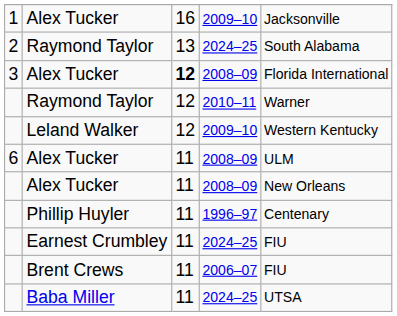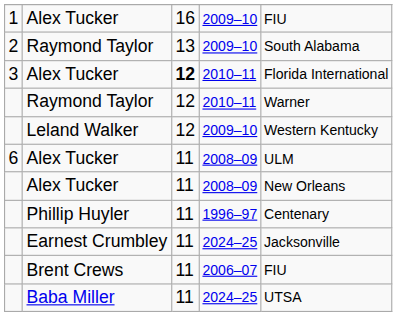 <table class="wikitable">
 <tr>
 </tr>
 <tr>
 <td>1</td>
 <td>Alex Tucker</td>
 <td>16</td>
 <td style="font-size:80%;"><a href='#'>2009–10</a></td>
-<td style="font-size:80%;">Jacksonville</td>
+<td style="font-size:80%;">FIU</td>
 </tr>
 <tr>
 <td>2</td>
 <td>Raymond Taylor</td>
 <td>13</td>
-<td style="font-size:80%;"><a href='#'>2024–25</a></td>
+<td style="font-size:80%;"><a href='#'>2009–10</a></td>
 <td style="font-size:80%;">South Alabama</td>
 </tr>
 <tr>
 <td>3</td>
 <td>Alex Tucker</td>
 <td><strong>12</strong></td>
-<td style="font-size:80%;"><a href='#'>2008–09</a></td>
+<td style="font-size:80%;"><a href='#'>2010–11</a></td>
 <td style="font-size:80%;">Florida International</td>
 </tr>
 <tr>
 <td></td>
 <td>Raymond Taylor</td>
 <td>12</td>
 <td style="font-size:80%;"><a href='#'>2010–11</a></td>
 <td style="font-size:80%;">Warner</td>
 </tr>
 <tr>
 <td></td>
 <td>Leland Walker</td>
 <td>12</td>
 <td style="font-size:80%;"><a href='#'>2009–10</a></td>
 <td style="font-size:80%;">Western Kentucky</td>
 </tr>
 <tr>
 <td>6</td>
 <td>Alex Tucker</td>
 <td>11</td>
 <td style="font-size:80%;"><a href='#'>2008–09</a></td>
 <td style="font-size:80%;">ULM</td>
 </tr>
 <tr>
 <td></td>
 <td>Alex Tucker</td>
 <td>11</td>
 <td style="font-size:80%;"><a href='#'>2008–09</a></td>
 <td style="font-size:80%;">New Orleans</td>
 </tr>
 <tr>
 <td></td>
 <td>Phillip Huyler</td>
 <td>11</td>
 <td style="font-size:80%;"><a href='#'>1996–97</a></td>
 <td style="font-size:80%;">Centenary</td>
 </tr>
 <tr>
 <td></td>
 <td>Earnest Crumbley</td>
 <td>11</td>
 <td style="font-size:80%;"><a href='#'>2024–25</a></td>
-<td style="font-size:80%;">FIU</td>
+<td style="font-size:80%;">Jacksonville</td>
 </tr>
 <tr>
 <td></td>
 <td>Brent Crews</td>
 <td>11</td>
 <td style="font-size:80%;"><a href='#'>2006–07</a></td>
 <td style="font-size:80%;">FIU</td>
 </tr>
 <tr>
 <td></td>
 <td><a href='#'>Baba Miller</a></td>
 <td>11</td>
 <td style="font-size:80%;"><a href='#'>2024–25</a></td>
 <td style="font-size:80%;">UTSA</td>
 </tr>
 </table>
